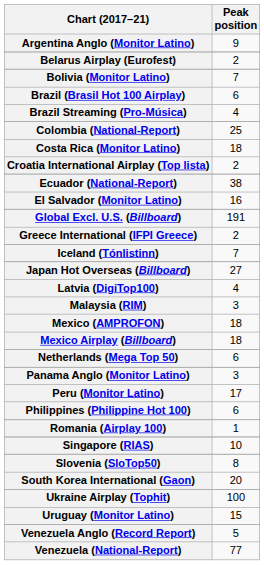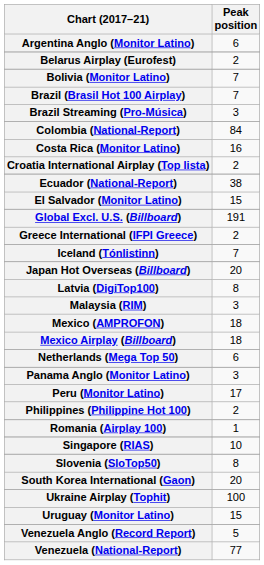 <table class="wikitable sortable plainrowheaders" style="text-align:center">
 <tr>
 <th scope="col">Chart (2017–21)</th>
 <th scope="col">Peak<br>position</th>
 </tr>
 <tr>
 <th scope="row">Argentina Anglo (<a href='#'>Monitor Latino</a>)</th>
-<td>9</td>
+<td>6</td>
 </tr>
 <tr>
 </tr>
 <tr>
 </tr>
 <tr>
 <th scope="row">Belarus Airplay (Eurofest)</th>
 <td>2</td>
 </tr>
 <tr>
 </tr>
 <tr>
 </tr>
 <tr>
 <th scope="row">Bolivia (<a href='#'>Monitor Latino</a>)</th>
 <td>7</td>
 </tr>
 <tr>
 <th scope="row">Brazil (<a href='#'>Brasil Hot 100 Airplay</a>)</th>
-<td>6</td>
+<td>7</td>
 </tr>
 <tr>
 <th scope="row">Brazil Streaming (<a href='#'>Pro-Música</a>)</th>
-<td>4</td>
+<td>3</td>
 </tr>
 <tr>
 </tr>
 <tr>
 </tr>
 <tr>
 </tr>
 <tr>
 </tr>
 <tr>
 <th scope="row">Colombia (<a href='#'>National-Report</a>)</th>
-<td>25</td>
+<td>84</td>
 </tr>
 <tr>
 <th scope="row">Costa Rica (<a href='#'>Monitor Latino</a>)</th>
-<td>18</td>
+<td>16</td>
 </tr>
 <tr>
 <th scope="row">Croatia International Airplay (<a href='#'>Top lista</a>)</th>
 <td>2</td>
 </tr>
 <tr>
 </tr>
 <tr>
 </tr>
 <tr>
 </tr>
 <tr>
 </tr>
 <tr>
 <th scope="row">Ecuador (<a href='#'>National-Report</a>)</th>
 <td>38</td>
 </tr>
 <tr>
 <th scope="row">El Salvador (<a href='#'>Monitor Latino</a>)</th>
-<td>16</td>
+<td>15</td>
 </tr>
 <tr>
 </tr>
 <tr>
 </tr>
 <tr>
 </tr>
 <tr>
 </tr>
 <tr>
 <th scope="row"><a href='#'>Global Excl. U.S.</a> (<em><a href='#'>Billboard</a></em>)</th>
 <td>191</td>
 </tr>
 <tr>
 <th scope="row">Greece International (<a href='#'>IFPI Greece</a>)</th>
 <td>2</td>
 </tr>
 <tr>
 </tr>
 <tr>
 </tr>
 <tr>
 </tr>
 <tr>
 </tr>
 <tr>
 <th scope="row">Iceland (<a href='#'>Tónlistinn</a>)</th>
 <td>7</td>
 </tr>
 <tr>
 </tr>
 <tr>
 </tr>
 <tr>
 </tr>
 <tr>
 <th scope="row">Japan Hot Overseas (<em><a href='#'>Billboard</a></em>)</th>
-<td>27</td>
+<td>20</td>
 </tr>
 <tr>
 <th scope="row">Latvia (<a href='#'>DigiTop100</a>)</th>
-<td>4</td>
+<td>8</td>
 </tr>
 <tr>
 <th scope="row">Malaysia (<a href='#'>RIM</a>)</th>
 <td>3</td>
 </tr>
 <tr>
 <th scope="row">Mexico (<a href='#'>AMPROFON</a>)</th>
 <td>18</td>
 </tr>
 <tr>
 <th scope="row"><a href='#'>Mexico Airplay</a> (<em><a href='#'>Billboard</a></em>)</th>
 <td>18</td>
 </tr>
 <tr>
 </tr>
 <tr>
 <th scope="row">Netherlands (<a href='#'>Mega Top 50</a>)</th>
 <td>6</td>
 </tr>
 <tr>
 </tr>
 <tr>
 </tr>
 <tr>
 </tr>
 <tr>
 <th scope="row">Panama Anglo (<a href='#'>Monitor Latino</a>)</th>
 <td>3</td>
 </tr>
 <tr>
 <th scope="row">Peru (<a href='#'>Monitor Latino</a>)</th>
 <td>17</td>
 </tr>
 <tr>
 <th scope="row">Philippines (<a href='#'>Philippine Hot 100</a>)</th>
-<td>6</td>
+<td>2</td>
 </tr>
 <tr>
 </tr>
 <tr>
 </tr>
 <tr>
 <th scope="row">Romania (<a href='#'>Airplay 100</a>)</th>
 <td>1</td>
 </tr>
 <tr>
 </tr>
 <tr>
 </tr>
 <tr>
 </tr>
 <tr>
 </tr>
 <tr>
 <th scope="row">Singapore (<a href='#'>RIAS</a>)</th>
 <td>10</td>
 </tr>
 <tr>
 </tr>
 <tr>
 </tr>
 <tr>
 <th scope="row">Slovenia (<a href='#'>SloTop50</a>)</th>
 <td>8</td>
 </tr>
 <tr>
 <th scope="row">South Korea International (<a href='#'>Gaon</a>)</th>
 <td>20</td>
 </tr>
 <tr>
 </tr>
 <tr>
 </tr>
 <tr>
 </tr>
 <tr>
 </tr>
 <tr>
 <th scope="row">Ukraine Airplay (<a href='#'>Tophit</a>)</th>
 <td>100</td>
 </tr>
 <tr>
 <th scope="row">Uruguay (<a href='#'>Monitor Latino</a>)</th>
 <td>15</td>
 </tr>
 <tr>
 </tr>
 <tr>
 </tr>
 <tr>
 </tr>
 <tr>
 </tr>
 <tr>
 </tr>
 <tr>
 </tr>
 <tr>
 </tr>
 <tr>
 </tr>
 <tr>
 <th scope="row">Venezuela Anglo (<a href='#'>Record Report</a>)</th>
 <td>5</td>
 </tr>
 <tr>
 <th scope="row">Venezuela (<a href='#'>National-Report</a>)</th>
 <td>77</td>
 </tr>
 </table>
